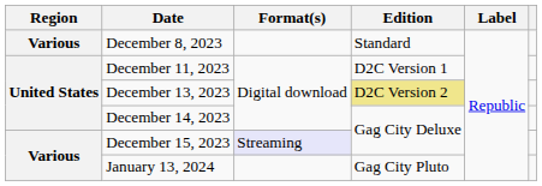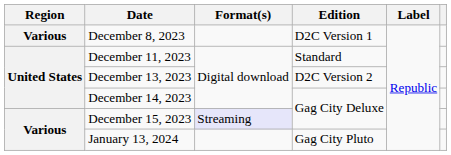 <table class="wikitable plainrowheaders">
 <tr>
 <th scope="col">Region</th>
 <th scope="col">Date</th>
 <th scope="col">Format(s)</th>
 <th scope="col">Edition</th>
 <th scope="col">Label</th>
 <th scope="col"></th>
 </tr>
 <tr>
 <th scope="row">Various</th>
 <td>December 8, 2023</td>
 <td></td>
-<td>Standard</td>
+<td>D2C Version 1</td>
 <td rowspan="7"><a href='#'>Republic</a></td>
 <td style="text-align:center;"></td>
 </tr>
 <tr>
 <th scope="row" rowspan="3">United States</th>
 <td>December 11, 2023</td>
 <td rowspan="3">Digital download</td>
-<td>D2C Version 1</td>
+<td>Standard</td>
 <td style="text-align:center;"></td>
 </tr>
 <tr>
 <td>December 13, 2023</td>
-<td style="background: khaki;">D2C Version 2</td>
+<td>D2C Version 2</td>
 <td style="text-align:center;"></td>
 </tr>
 <tr>
 <td>December 14, 2023</td>
 <td rowspan="2">Gag City Deluxe</td>
 <td style="text-align:center;"></td>
 </tr>
 <tr>
 <th scope="row" rowspan=3>Various</th>
 <td>December 15, 2023</td>
 <td style="background: lavender;">Streaming</td>
 <td style="text-align:center;"></td>
 </tr>
 <tr>
 <td>January 13, 2024</td>
 <td rowspan=2></td>
 <td>Gag City Pluto</td>
 <td style="text-align:center;"></td>
 </tr>
 </table>
